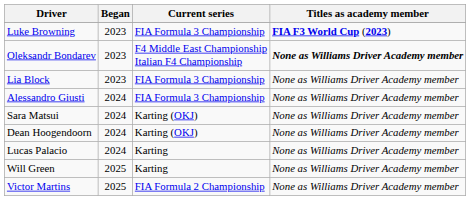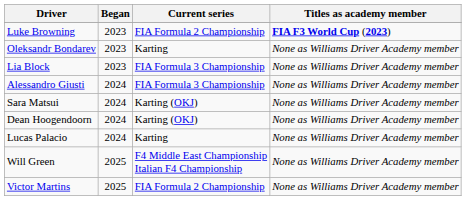 <table class="wikitable sortable" style="font-size: 90%;">
 <tr>
 <th>Driver</th>
 <th>Began</th>
 <th>Current series</th>
 <th>Titles as academy member</th>
 </tr>
 <tr>
 </tr>
 <tr>
 <td> <a href='#'>Luke Browning</a></td>
 <td align="center">2023</td>
-<td><a href='#'>FIA Formula 3 Championship</a></td>
+<td><a href='#'>FIA Formula 2 Championship</a></td>
 <td><strong><a href='#'>FIA F3 World Cup</a></strong> (<strong><a href='#'>2023</a></strong>)</td>
 </tr>
 <tr>
 <td> <a href='#'>Oleksandr Bondarev</a></td>
 <td align="center">2023</td>
-<td><a href='#'>F4 Middle East Championship</a><br><a href='#'>Italian F4 Championship</a></td>
-<td><strong><em>None as Williams Driver Academy member</em></strong></td>
+<td>Karting</td>
+<td><em>None as Williams Driver Academy member</em></td>
 </tr>
 <tr>
 <td> <a href='#'>Lia Block</a></td>
 <td align="center">2023</td>
 <td><a href='#'>FIA Formula 3 Championship</a></td>
 <td><em>None as Williams Driver Academy member</em></td>
 </tr>
 <tr>
 <td> <a href='#'>Alessandro Giusti</a></td>
 <td align="center">2024</td>
 <td><a href='#'>FIA Formula 3 Championship</a></td>
 <td><em>None as Williams Driver Academy member</em></td>
 </tr>
 <tr>
 <td> Sara Matsui</td>
 <td align="center">2024</td>
 <td>Karting (<a href='#'>OKJ</a>)</td>
 <td><em>None as Williams Driver Academy member</em></td>
 </tr>
 <tr>
 <td> Dean Hoogendoorn</td>
 <td align="center">2024</td>
 <td>Karting (<a href='#'>OKJ</a>)</td>
 <td><em>None as Williams Driver Academy member</em></td>
 </tr>
 <tr>
 <td> Lucas Palacio</td>
 <td align="center">2024</td>
 <td>Karting</td>
 <td><em>None as Williams Driver Academy member</em></td>
 </tr>
 <tr>
 <td> Will Green</td>
 <td align="center">2025</td>
-<td>Karting</td>
+<td><a href='#'>F4 Middle East Championship</a><br><a href='#'>Italian F4 Championship</a></td>
 <td><em>None as Williams Driver Academy member</em></td>
 </tr>
 <tr>
 <td> <a href='#'>Victor Martins</a></td>
 <td align="center">2025</td>
 <td><a href='#'>FIA Formula 2 Championship</a></td>
 <td><em>None as Williams Driver Academy member</em></td>
 </tr>
 </table>
